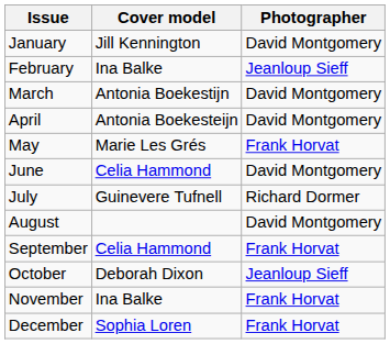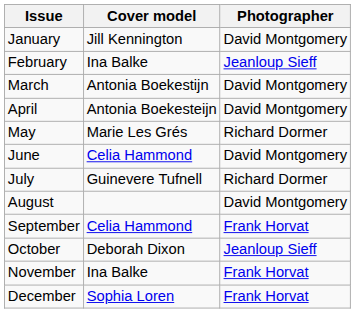 <table class="sortable wikitable">
 <tr>
 <th>Issue</th>
 <th>Cover model</th>
 <th>Photographer</th>
 </tr>
 <tr>
 <td>January</td>
 <td>Jill Kennington</td>
 <td>David Montgomery</td>
 </tr>
 <tr>
 <td>February</td>
 <td>Ina Balke</td>
 <td><a href='#'>Jeanloup Sieff</a></td>
 </tr>
 <tr>
 <td>March</td>
 <td>Antonia Boekestijn</td>
 <td>David Montgomery</td>
 </tr>
 <tr>
 <td>April</td>
 <td>Antonia Boekesteijn</td>
 <td>David Montgomery</td>
 </tr>
 <tr>
 <td>May</td>
 <td>Marie Les Grés</td>
-<td><a href='#'>Frank Horvat</a></td>
+<td>Richard Dormer</td>
 </tr>
 <tr>
 <td>June</td>
 <td><a href='#'>Celia Hammond</a></td>
 <td>David Montgomery</td>
 </tr>
 <tr>
 <td>July</td>
 <td>Guinevere Tufnell</td>
 <td>Richard Dormer</td>
 </tr>
 <tr>
 <td>August</td>
 <td></td>
 <td>David Montgomery</td>
 </tr>
 <tr>
 <td>September</td>
 <td><a href='#'>Celia Hammond</a></td>
 <td><a href='#'>Frank Horvat</a></td>
 </tr>
 <tr>
 <td>October</td>
 <td>Deborah Dixon</td>
 <td><a href='#'>Jeanloup Sieff</a></td>
 </tr>
 <tr>
 <td>November</td>
 <td>Ina Balke</td>
 <td><a href='#'>Frank Horvat</a></td>
 </tr>
 <tr>
 <td>December</td>
 <td><a href='#'>Sophia Loren</a></td>
 <td><a href='#'>Frank Horvat</a></td>
 </tr>
 </table>
